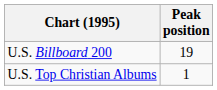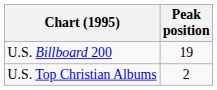 <table class="wikitable sortable">
 <tr>
 <th align="left">Chart (1995)</th>
 <th align="center">Peak<br>position</th>
 </tr>
 <tr>
 <td align="left">U.S. <a href='#'><em>Billboard</em> 200</a></td>
 <td align="center">19</td>
 </tr>
 <tr>
 <td align="left">U.S. <a href='#'>Top Christian Albums</a></td>
-<td align="center">1</td>
+<td align="center">2</td>
 </tr>
 </table>
